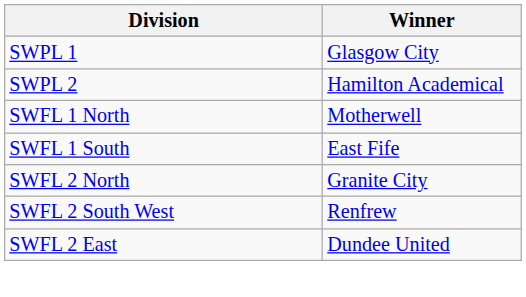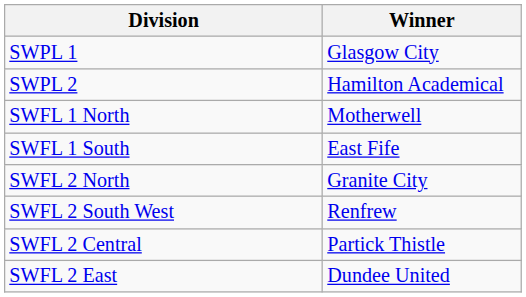 <table class="wikitable">
 <tr>
 <th width=245>Division</th>
 <th width=150>Winner</th>
 </tr>
 <tr>
 <td><a href='#'>SWPL 1</a></td>
 <td><a href='#'>Glasgow City</a></td>
 </tr>
 <tr>
 <td><a href='#'>SWPL 2</a></td>
 <td><a href='#'>Hamilton Academical</a></td>
 </tr>
 <tr>
 <td><a href='#'>SWFL 1 North</a></td>
 <td><a href='#'>Motherwell</a></td>
 </tr>
 <tr>
 <td><a href='#'>SWFL 1 South</a></td>
 <td><a href='#'>East Fife</a></td>
 </tr>
 <tr>
 <td><a href='#'>SWFL 2 North</a></td>
 <td><a href='#'>Granite City</a></td>
 </tr>
 <tr>
 <td><a href='#'>SWFL 2 South West</a></td>
 <td><a href='#'>Renfrew</a></td>
 </tr>
 <tr>
+<td><a href='#'>SWFL 2 Central</a></td>
+<td><a href='#'>Partick Thistle</a></td>
+</tr>
+<tr>
 <td><a href='#'>SWFL 2 East</a></td>
 <td><a href='#'>Dundee United</a></td>
 </tr>
 </table>
